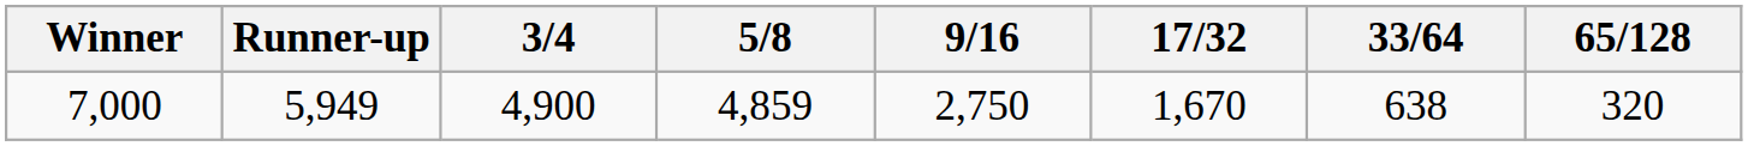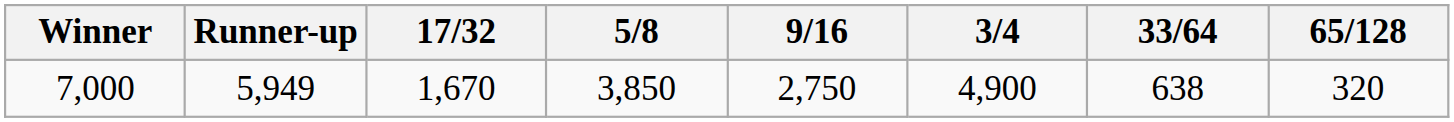 <table class="wikitable" style="text-align:center">
 <tr>
 <th width="75">Winner</th>
 <th width="75">Runner-up</th>
-<th width="75">3/4</th>
+<th width="75">17/32</th>
 <th width="75">5/8</th>
 <th width="75">9/16</th>
-<th width="75">17/32</th>
+<th width="75">3/4</th>
 <th width="75">33/64</th>
 <th width="75">65/128</th>
 </tr>
 <tr>
 <td>7,000</td>
 <td>5,949</td>
+<td>1,670</td>
+<td>3,850</td>
+<td>2,750</td>
 <td>4,900</td>
-<td>4,859</td>
-<td>2,750</td>
-<td>1,670</td>
 <td>638</td>
 <td>320</td>
 </tr>
 </table>
